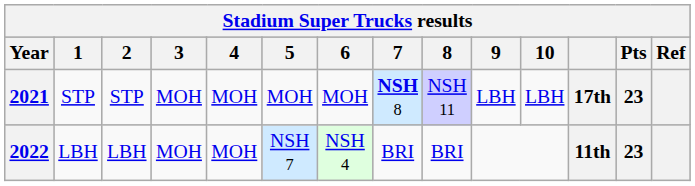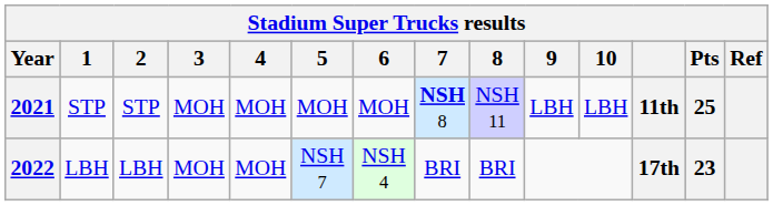 <table class="wikitable" style="text-align:center; font-size:80%">
 <tr>
 <th colspan=45><a href='#'>Stadium Super Trucks</a> results</th>
 </tr>
 <tr>
 <th>Year</th>
 <th>1</th>
 <th>2</th>
 <th>3</th>
 <th>4</th>
 <th>5</th>
 <th>6</th>
 <th>7</th>
 <th>8</th>
 <th>9</th>
 <th>10</th>
 <th></th>
 <th>Pts</th>
 <th>Ref</th>
 </tr>
 <tr>
 <th><a href='#'>2021</a></th>
 <td><a href='#'>STP</a></td>
 <td><a href='#'>STP</a></td>
 <td><a href='#'>MOH</a></td>
 <td><a href='#'>MOH</a></td>
 <td><a href='#'>MOH</a></td>
 <td><a href='#'>MOH</a></td>
 <td style="background:#CFEAFF;"><strong><a href='#'>NSH</a></strong><br><small>8</small></td>
 <td style="background:#CFCFFF;"><a href='#'>NSH</a><br><small>11</small></td>
 <td><a href='#'>LBH</a></td>
 <td><a href='#'>LBH</a></td>
-<th>17th</th>
-<th>23</th>
+<th>11th</th>
+<th>25</th>
 <th></th>
 </tr>
 <tr>
 <th><a href='#'>2022</a></th>
 <td><a href='#'>LBH</a></td>
 <td><a href='#'>LBH</a></td>
 <td><a href='#'>MOH</a></td>
 <td><a href='#'>MOH</a></td>
 <td style="background:#CFEAFF;"><a href='#'>NSH</a><br><small>7</small></td>
 <td style="background:#DFFFDF;"><a href='#'>NSH</a><br><small>4</small></td>
 <td><a href='#'>BRI</a></td>
 <td><a href='#'>BRI</a></td>
 <td colspan=2></td>
-<th>11th</th>
+<th>17th</th>
 <th>23</th>
 <th></th>
 </tr>
 </table>
